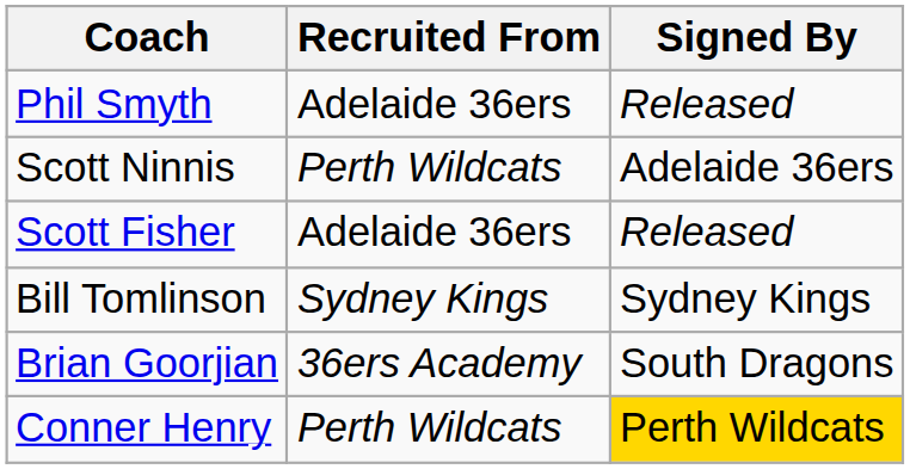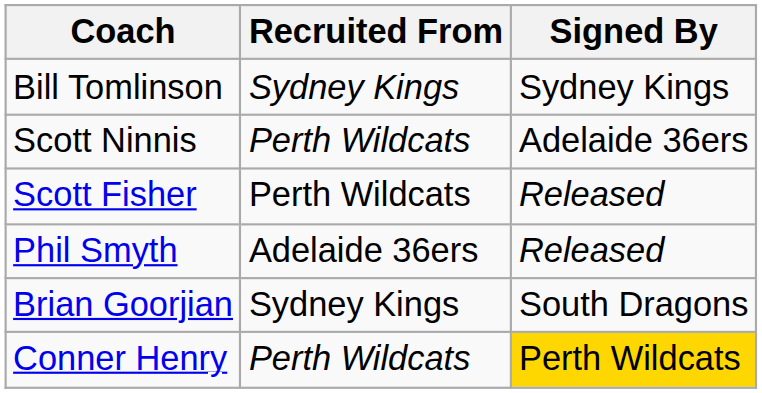 <table style="margin:auto;"  class="wikitable">
 <tr>
 <th>Coach</th>
 <th>Recruited From</th>
 <th>Signed By</th>
 </tr>
 <tr>
-<td><a href='#'>Phil Smyth</a></td>
-<td>Adelaide 36ers</td>
-<td><em>Released</em></td>
+<td>Bill Tomlinson</td>
+<td><em>Sydney Kings</em></td>
+<td>Sydney Kings</td>
 </tr>
 <tr>
 <td>Scott Ninnis</td>
 <td><em>Perth Wildcats</em></td>
 <td>Adelaide 36ers</td>
 </tr>
 <tr>
 <td><a href='#'>Scott Fisher</a></td>
+<td>Perth Wildcats</td>
+<td><em>Released</em></td>
+</tr>
+<tr>
+<td><a href='#'>Phil Smyth</a></td>
 <td>Adelaide 36ers</td>
 <td><em>Released</em></td>
 </tr>
 <tr>
-<td>Bill Tomlinson</td>
-<td><em>Sydney Kings</em></td>
+<td><a href='#'>Brian Goorjian</a></td>
 <td>Sydney Kings</td>
-</tr>
-<tr>
-<td><a href='#'>Brian Goorjian</a></td>
-<td><em>36ers Academy</em></td>
 <td>South Dragons</td>
 </tr>
 <tr>
 <td><a href='#'>Conner Henry</a></td>
 <td><em>Perth Wildcats</em></td>
 <td style="background: gold;">Perth Wildcats</td>
 </tr>
 </table>
